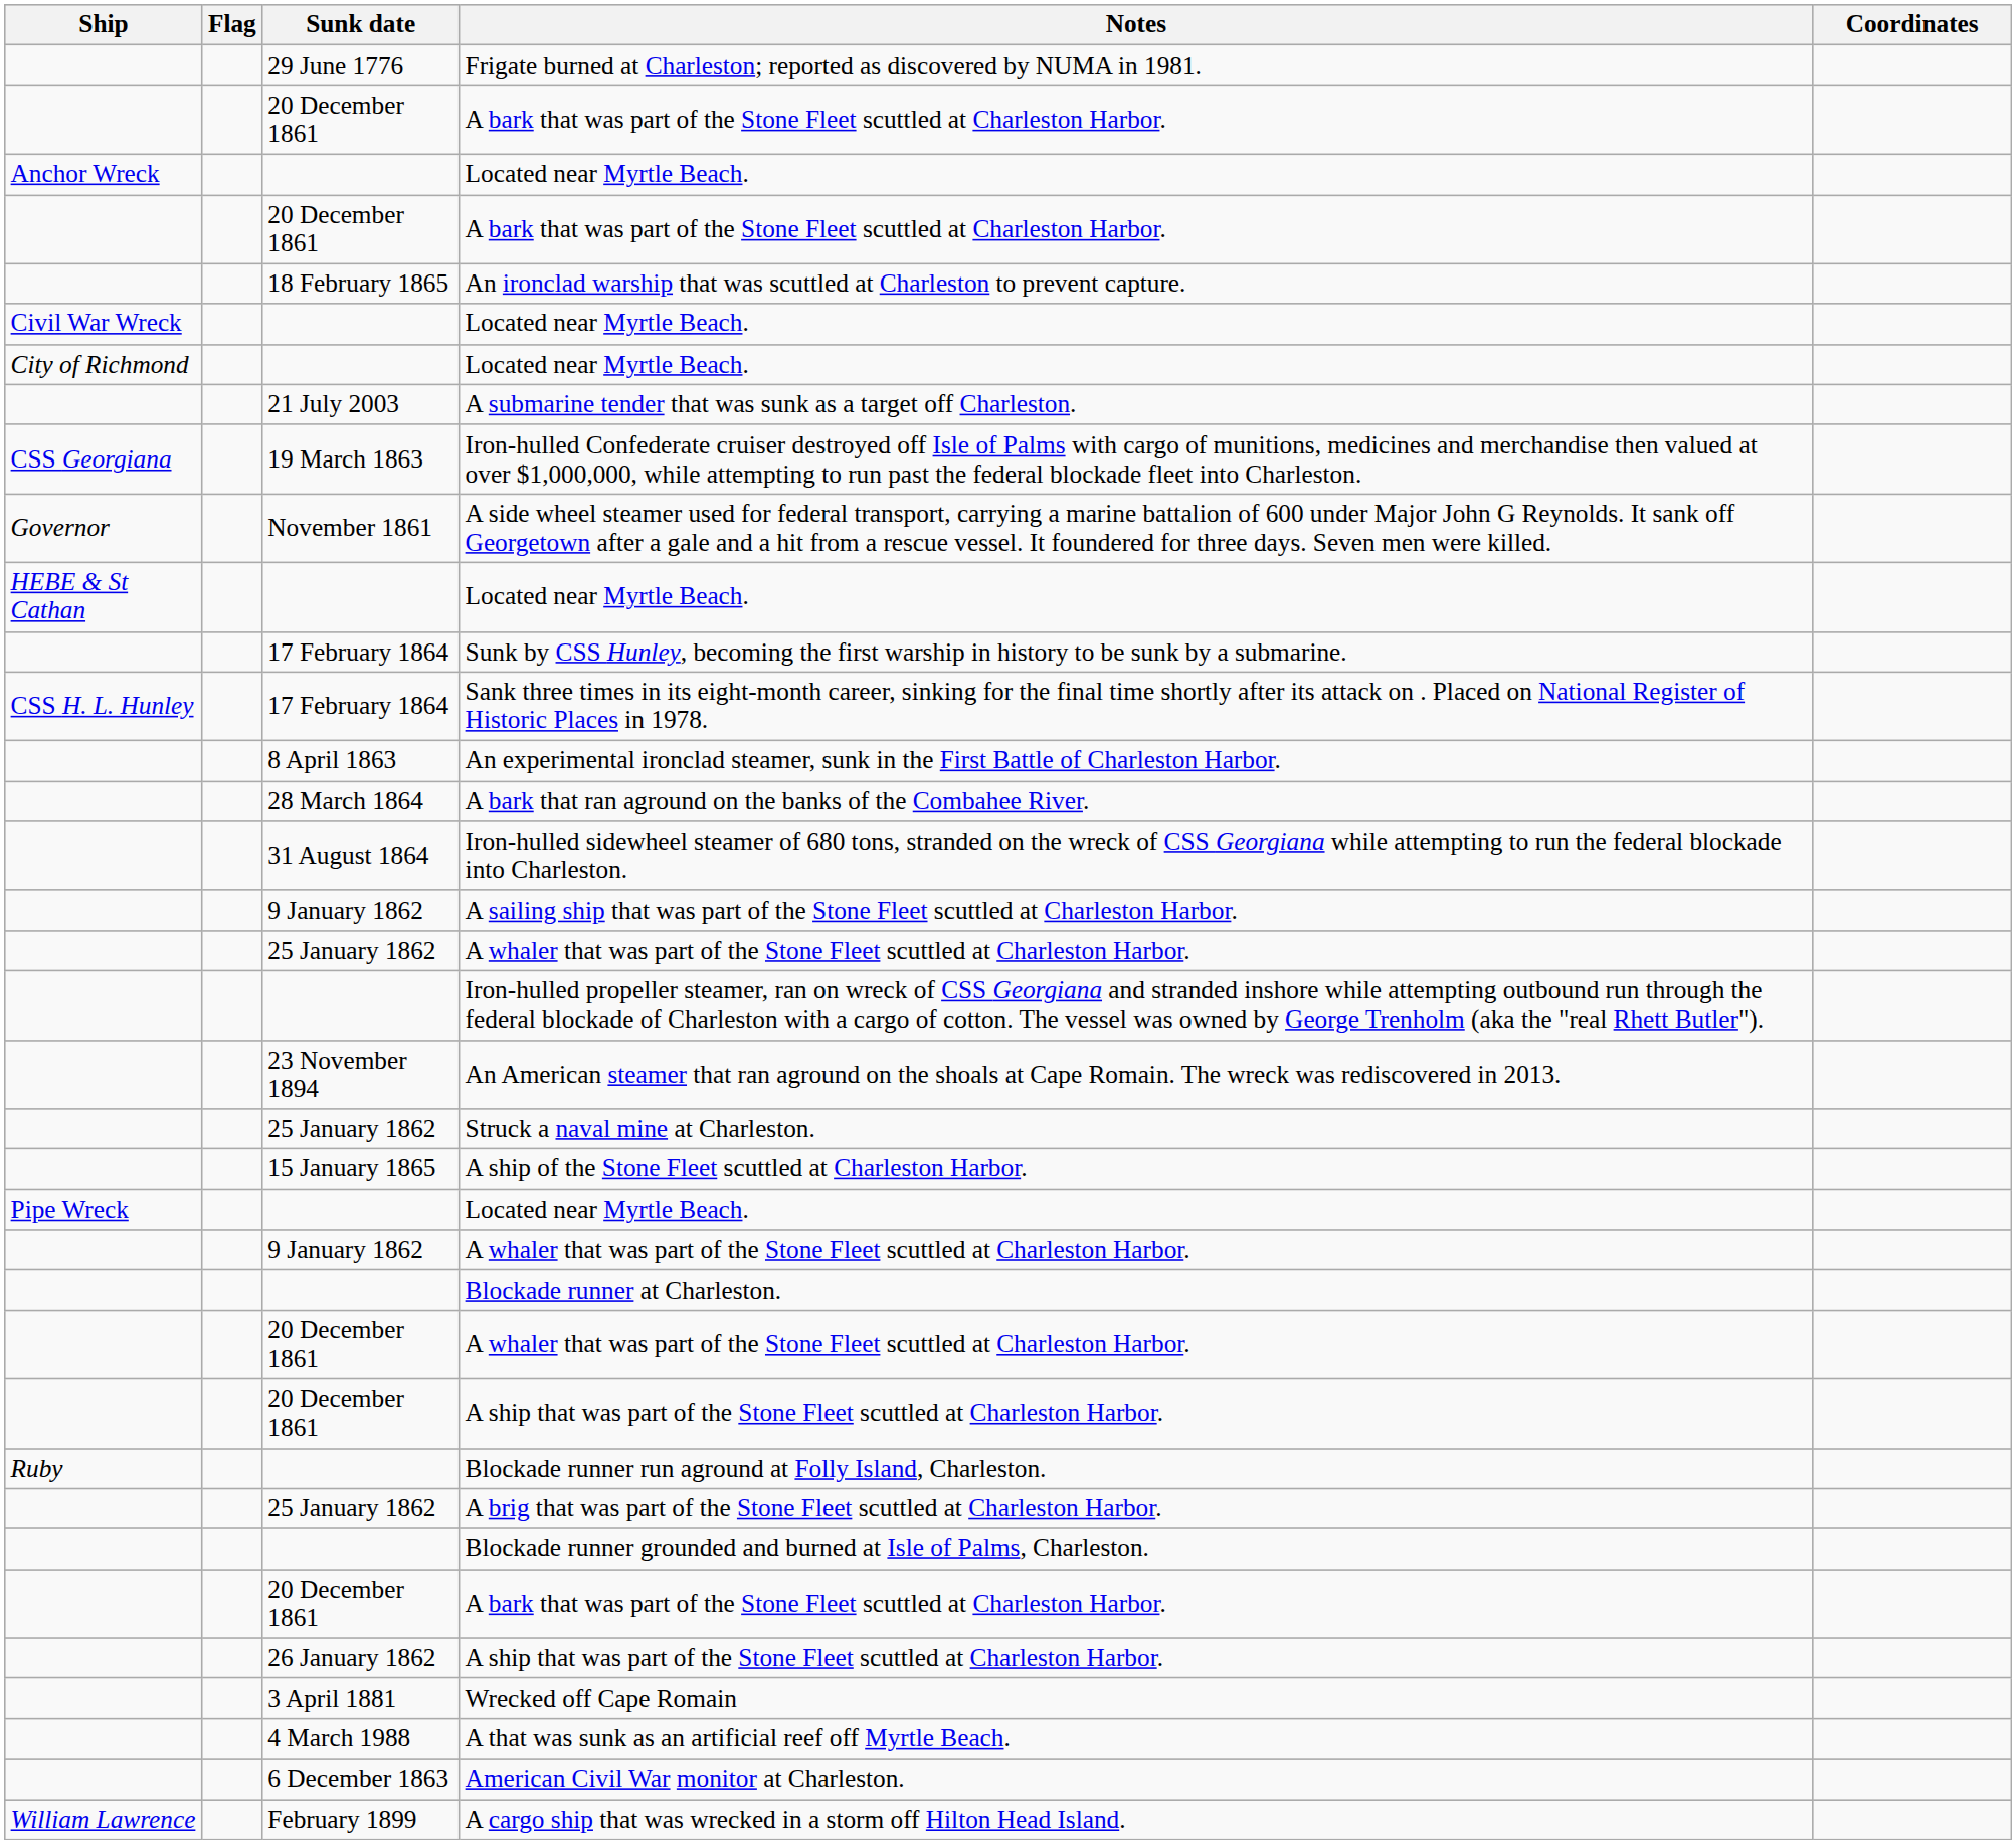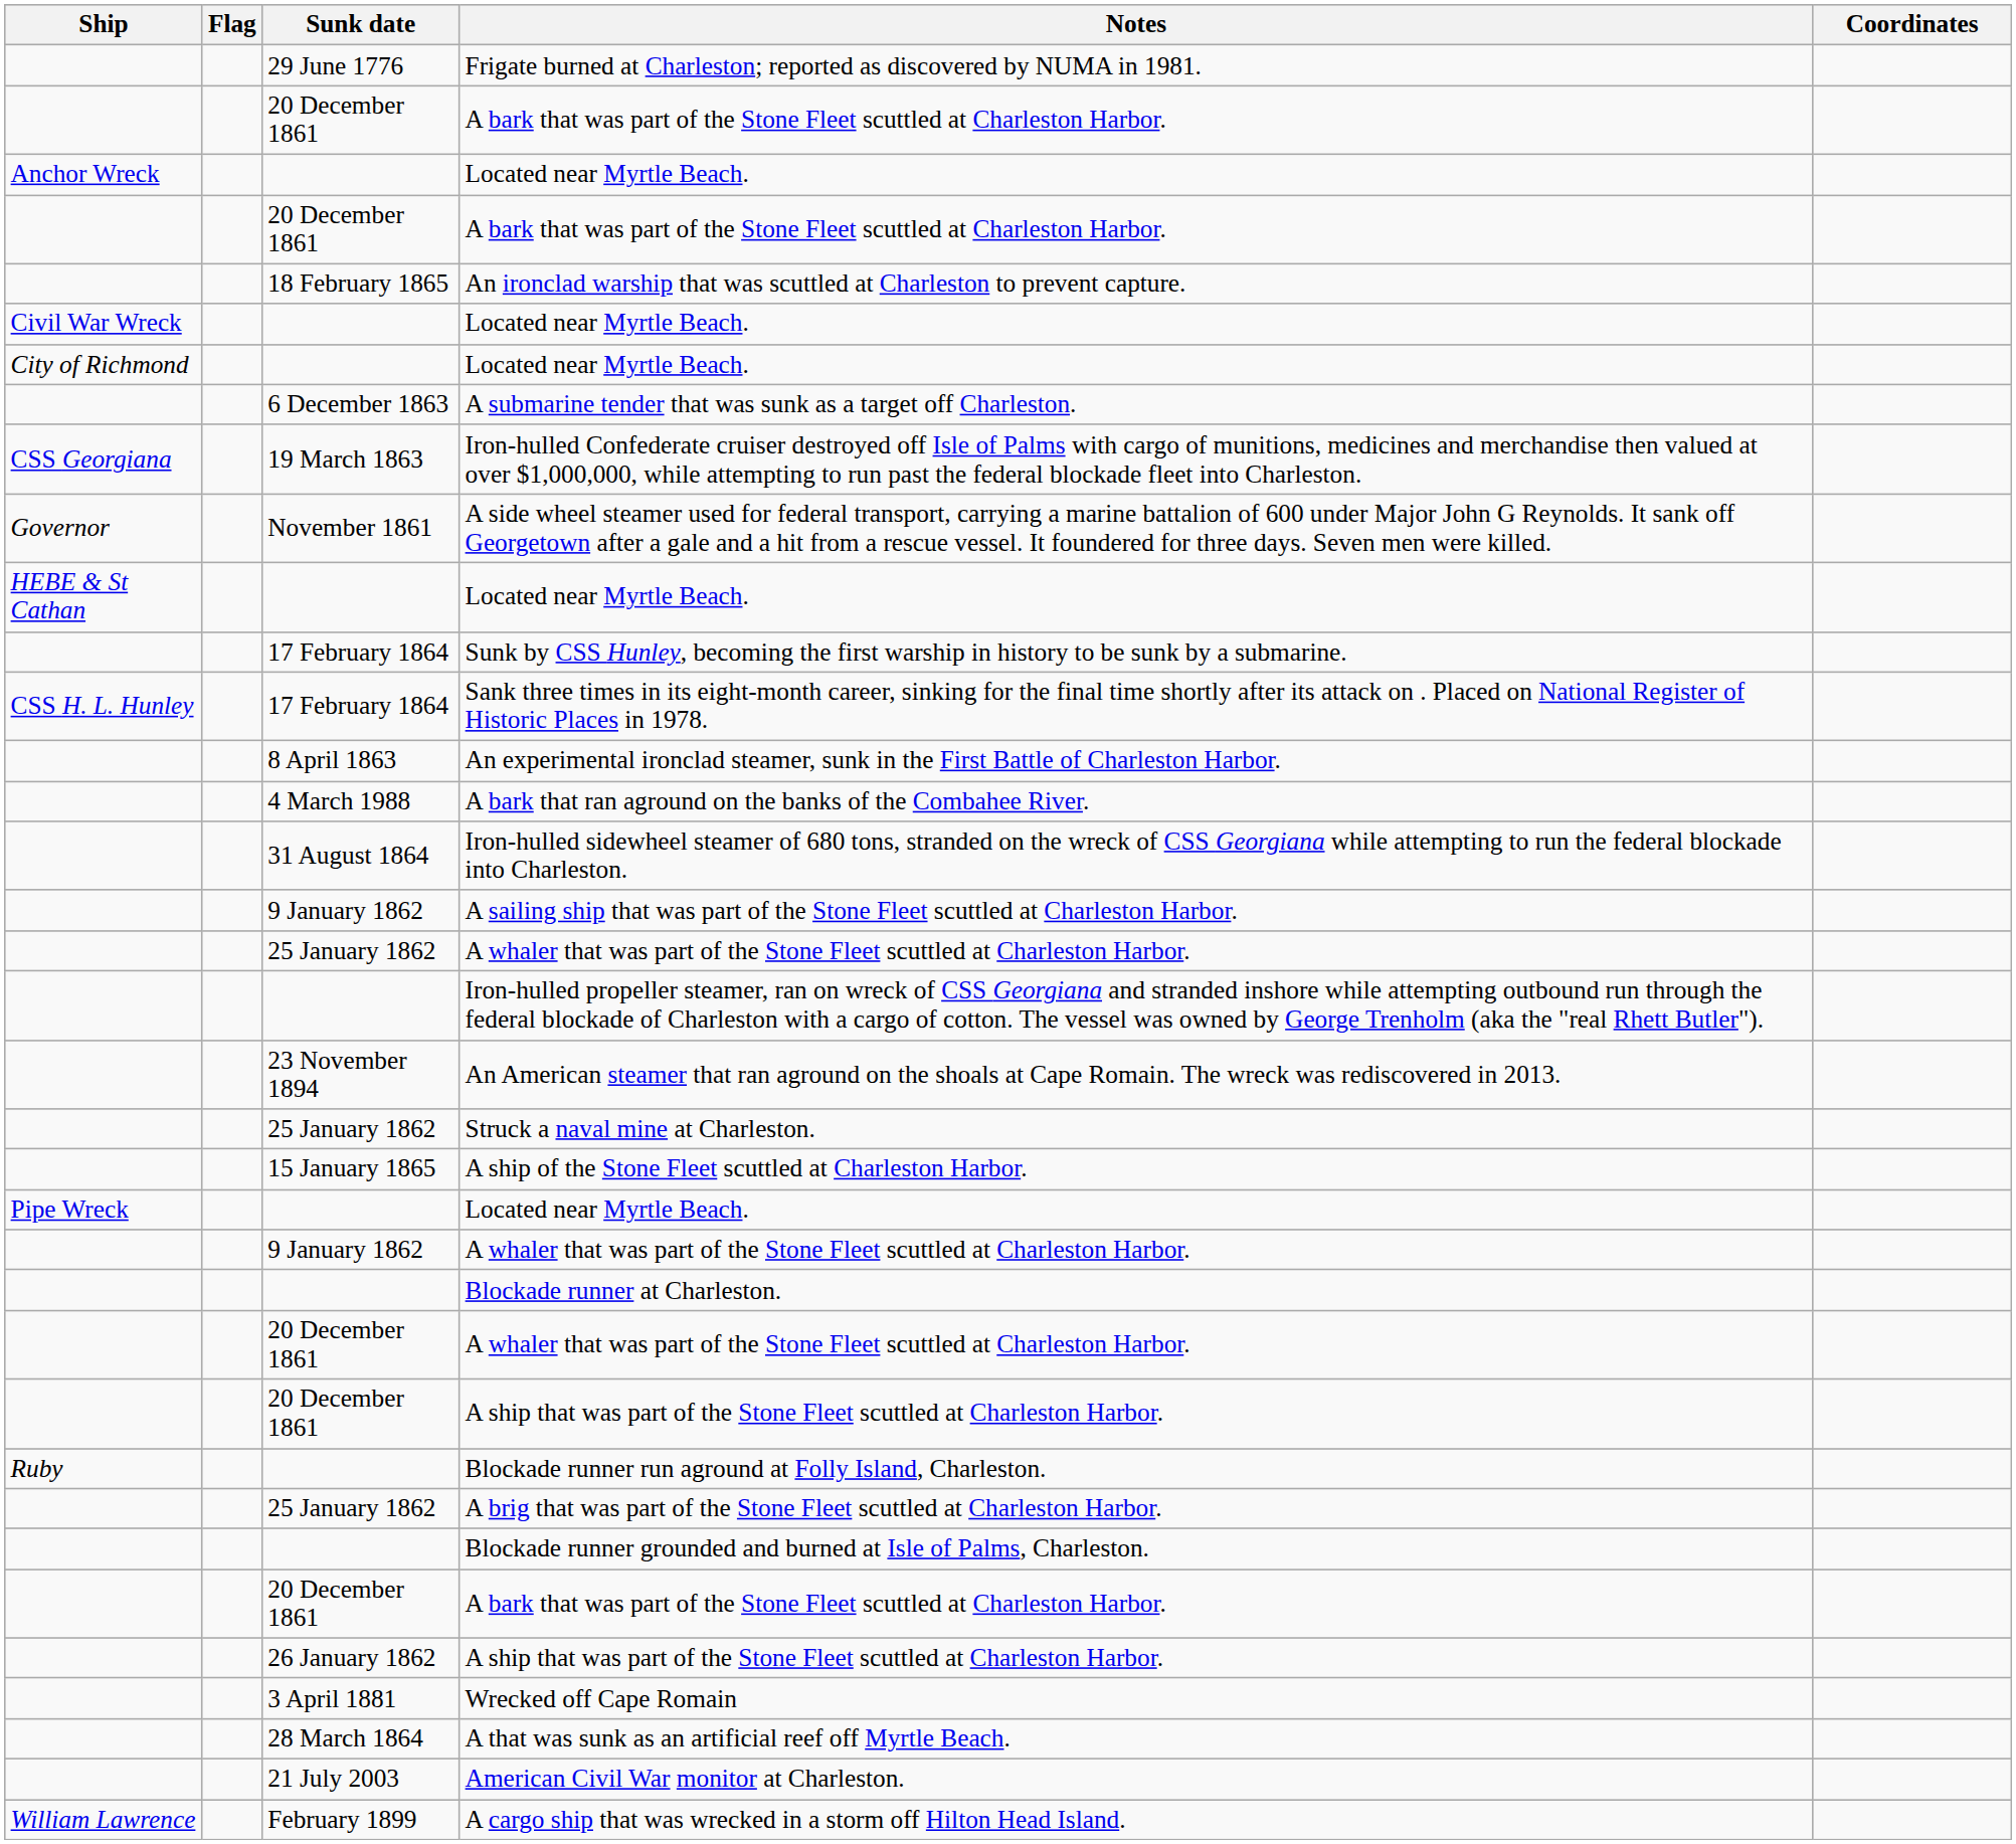 <table class=wikitable | style = "width:100%">
 <tr>
 <th style="width:10%">Ship</th>
 <th>Flag</th>
 <th style="width:10%">Sunk date</th>
 <th style="width:70%">Notes</th>
 <th style="width:10%">Coordinates</th>
 </tr>
 <tr>
 <td></td>
 <td></td>
 <td>29 June 1776</td>
 <td>Frigate burned at <a href='#'>Charleston</a>; reported as discovered by NUMA in 1981.</td>
 <td></td>
 </tr>
 <tr>
 <td></td>
 <td></td>
 <td>20 December 1861</td>
 <td>A <a href='#'>bark</a> that was part of the <a href='#'>Stone Fleet</a> scuttled at <a href='#'>Charleston Harbor</a>.</td>
 <td></td>
 </tr>
 <tr>
 <td><a href='#'>Anchor Wreck</a></td>
 <td></td>
 <td></td>
 <td>Located near <a href='#'>Myrtle Beach</a>.</td>
 <td></td>
 </tr>
 <tr>
 <td></td>
 <td></td>
 <td>20 December 1861</td>
 <td>A <a href='#'>bark</a> that was part of the <a href='#'>Stone Fleet</a> scuttled at <a href='#'>Charleston Harbor</a>.</td>
 <td></td>
 </tr>
 <tr>
 <td></td>
 <td></td>
 <td>18 February 1865</td>
 <td>An <a href='#'>ironclad warship</a> that was scuttled at <a href='#'>Charleston</a> to prevent capture.</td>
 <td></td>
 </tr>
 <tr>
 <td><a href='#'>Civil War Wreck</a></td>
 <td></td>
 <td></td>
 <td>Located near <a href='#'>Myrtle Beach</a>.</td>
 <td></td>
 </tr>
 <tr>
 <td><em>City of Richmond</em></td>
 <td></td>
 <td></td>
 <td>Located near <a href='#'>Myrtle Beach</a>.</td>
 <td></td>
 </tr>
 <tr>
 <td></td>
 <td></td>
-<td>21 July 2003</td>
+<td>6 December 1863</td>
 <td>A <a href='#'>submarine tender</a> that was sunk as a target off <a href='#'>Charleston</a>.</td>
 <td></td>
 </tr>
 <tr>
 <td><a href='#'>CSS <em>Georgiana</em></a></td>
 <td></td>
 <td>19 March 1863</td>
 <td>Iron-hulled Confederate cruiser destroyed off <a href='#'>Isle of Palms</a> with cargo of munitions, medicines and merchandise then valued at over $1,000,000, while attempting to run past the federal blockade fleet into Charleston.</td>
 <td></td>
 </tr>
 <tr>
 <td><em>Governor</em></td>
 <td></td>
 <td>November 1861</td>
 <td>A side wheel steamer used for federal transport, carrying a marine battalion of 600 under Major John G Reynolds. It sank off <a href='#'>Georgetown</a> after a gale and a hit from a rescue vessel. It foundered for three days. Seven men were killed.</td>
 <td></td>
 </tr>
 <tr>
 <td><em><a href='#'>HEBE & St Cathan</a></em></td>
 <td></td>
 <td></td>
 <td>Located near <a href='#'>Myrtle Beach</a>.</td>
 <td></td>
 </tr>
 <tr>
 <td></td>
 <td></td>
 <td>17 February 1864</td>
 <td>Sunk by <a href='#'>CSS <em>Hunley</em></a>, becoming the first warship in history to be sunk by a submarine.</td>
 <td></td>
 </tr>
 <tr>
 <td><a href='#'>CSS <em>H. L. Hunley</em></a></td>
 <td></td>
 <td>17 February 1864</td>
 <td>Sank three times in its eight-month career, sinking for the final time shortly after its attack on . Placed on <a href='#'>National Register of Historic Places</a> in 1978.</td>
 <td></td>
 </tr>
 <tr>
 <td></td>
 <td></td>
 <td>8 April 1863</td>
 <td>An experimental ironclad steamer, sunk in the <a href='#'>First Battle of Charleston Harbor</a>.</td>
 <td></td>
 </tr>
 <tr>
 <td></td>
 <td></td>
-<td>28 March 1864</td>
+<td>4 March 1988</td>
 <td>A <a href='#'>bark</a> that ran aground on the banks of the <a href='#'>Combahee River</a>.</td>
 <td></td>
 </tr>
 <tr>
 <td></td>
 <td></td>
 <td>31 August 1864</td>
 <td>Iron-hulled sidewheel steamer of 680 tons, stranded on the wreck of <a href='#'>CSS <em>Georgiana</em></a> while attempting to run the federal blockade into Charleston.</td>
 <td></td>
 </tr>
 <tr>
 <td></td>
 <td></td>
 <td>9 January 1862</td>
 <td>A <a href='#'>sailing ship</a> that was part of the <a href='#'>Stone Fleet</a> scuttled at <a href='#'>Charleston Harbor</a>.</td>
 <td></td>
 </tr>
 <tr>
 <td></td>
 <td></td>
 <td>25 January 1862</td>
 <td>A <a href='#'>whaler</a> that was part of the <a href='#'>Stone Fleet</a> scuttled at <a href='#'>Charleston Harbor</a>.</td>
 <td></td>
 </tr>
 <tr>
 <td></td>
 <td></td>
 <td></td>
 <td>Iron-hulled propeller steamer, ran on wreck of <a href='#'>CSS <em>Georgiana</em></a> and stranded  inshore while attempting outbound run through the federal blockade of Charleston with a cargo of cotton. The vessel was owned by <a href='#'>George Trenholm</a> (aka the "real <a href='#'>Rhett Butler</a>").</td>
 <td></td>
 </tr>
 <tr>
 <td></td>
 <td></td>
 <td>23 November 1894</td>
 <td>An American <a href='#'>steamer</a> that ran aground on the shoals at Cape Romain. The wreck was rediscovered in 2013.</td>
 <td></td>
 </tr>
 <tr>
 <td></td>
 <td></td>
 <td>25 January 1862</td>
 <td>Struck a <a href='#'>naval mine</a> at Charleston.</td>
 <td></td>
 </tr>
 <tr>
 <td></td>
 <td></td>
 <td>15 January 1865</td>
 <td>A ship of the <a href='#'>Stone Fleet</a> scuttled at <a href='#'>Charleston Harbor</a>.</td>
 <td></td>
 </tr>
 <tr>
 <td><a href='#'>Pipe Wreck</a></td>
 <td></td>
 <td></td>
 <td>Located near <a href='#'>Myrtle Beach</a>.</td>
 <td></td>
 </tr>
 <tr>
 <td></td>
 <td></td>
 <td>9 January 1862</td>
 <td>A <a href='#'>whaler</a> that was part of the <a href='#'>Stone Fleet</a> scuttled at <a href='#'>Charleston Harbor</a>.</td>
 <td></td>
 </tr>
 <tr>
 <td></td>
 <td></td>
 <td></td>
 <td><a href='#'>Blockade runner</a> at Charleston.</td>
 <td></td>
 </tr>
 <tr>
 <td></td>
 <td></td>
 <td>20 December 1861</td>
 <td>A <a href='#'>whaler</a> that was part of the <a href='#'>Stone Fleet</a> scuttled at <a href='#'>Charleston Harbor</a>.</td>
 <td></td>
 </tr>
 <tr>
 <td></td>
 <td></td>
 <td>20 December 1861</td>
 <td>A ship that was part of the <a href='#'>Stone Fleet</a> scuttled at <a href='#'>Charleston Harbor</a>.</td>
 <td></td>
 </tr>
 <tr>
 <td><em>Ruby</em></td>
 <td></td>
 <td></td>
 <td>Blockade runner run aground at <a href='#'>Folly Island</a>, Charleston.</td>
 <td></td>
 </tr>
 <tr>
 <td></td>
 <td></td>
 <td>25 January 1862</td>
 <td>A <a href='#'>brig</a> that was part of the <a href='#'>Stone Fleet</a> scuttled at <a href='#'>Charleston Harbor</a>.</td>
 <td></td>
 </tr>
 <tr>
 <td></td>
 <td></td>
 <td></td>
 <td>Blockade runner grounded and burned at <a href='#'>Isle of Palms</a>, Charleston.</td>
 <td></td>
 </tr>
 <tr>
 <td></td>
 <td></td>
 <td>20 December 1861</td>
 <td>A <a href='#'>bark</a> that was part of the <a href='#'>Stone Fleet</a> scuttled at <a href='#'>Charleston Harbor</a>.</td>
 <td></td>
 </tr>
 <tr>
 <td></td>
 <td></td>
 <td>26 January 1862</td>
 <td>A ship that was part of the <a href='#'>Stone Fleet</a> scuttled at <a href='#'>Charleston Harbor</a>.</td>
 <td></td>
 </tr>
 <tr>
 <td></td>
 <td></td>
 <td>3 April 1881</td>
 <td>Wrecked off Cape Romain</td>
 <td></td>
 </tr>
 <tr>
 <td></td>
 <td></td>
-<td>4 March 1988</td>
+<td>28 March 1864</td>
 <td>A  that was sunk as an artificial reef off <a href='#'>Myrtle Beach</a>.</td>
 <td></td>
 </tr>
 <tr>
 <td></td>
 <td></td>
-<td>6 December 1863</td>
+<td>21 July 2003</td>
 <td><a href='#'>American Civil War</a> <a href='#'>monitor</a> at Charleston.</td>
 <td></td>
 </tr>
 <tr>
 <td><a href='#'><em>William Lawrence</em></a></td>
 <td></td>
 <td>February 1899</td>
 <td>A <a href='#'>cargo ship</a> that was wrecked in a storm off <a href='#'>Hilton Head Island</a>.</td>
 <td></td>
 </tr>
 </table>
